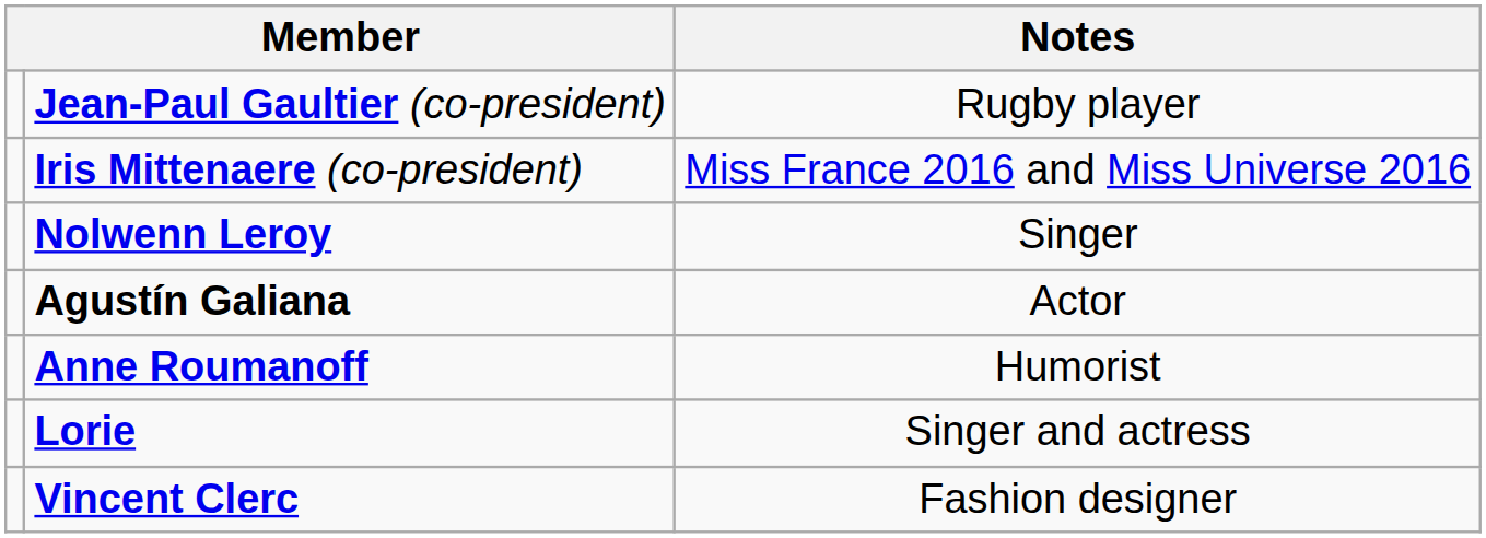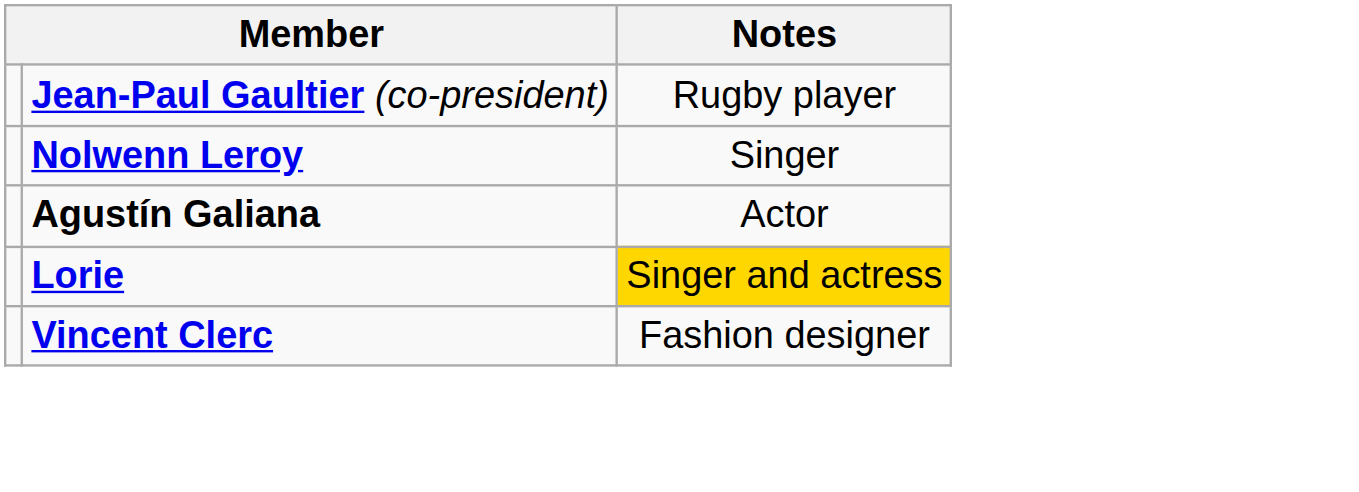 <table class="wikitable">
 <tr>
 <th scope=col colspan="2">Member</th>
 <th scope=col>Notes</th>
 </tr>
 <tr>
 <td></td>
 <td><strong><a href='#'>Jean-Paul Gaultier</a></strong> <em>(co-president)</em></td>
 <td style="text-align:center;">Rugby player</td>
-</tr>
-<tr>
-<td></td>
-<td><strong><a href='#'>Iris Mittenaere</a></strong> <em>(co-president)</em></td>
-<td style="text-align:center;"><a href='#'>Miss France 2016</a> and <a href='#'>Miss Universe 2016</a></td>
 </tr>
 <tr>
 <td></td>
 <td><strong><a href='#'>Nolwenn Leroy</a></strong></td>
 <td style="text-align:center;">Singer</td>
 </tr>
 <tr>
 <td></td>
 <td><strong>Agustín Galiana</strong></td>
 <td style="text-align:center;">Actor</td>
 </tr>
 <tr>
 <td></td>
-<td><strong><a href='#'>Anne Roumanoff</a></strong></td>
-<td style="text-align:center;">Humorist</td>
-</tr>
-<tr>
-<td></td>
 <td><strong><a href='#'>Lorie</a></strong></td>
-<td style="text-align:center;">Singer and actress</td>
+<td style="background: gold; text-align:center;">Singer and actress</td>
 </tr>
 <tr>
 <td></td>
 <td><strong> <a href='#'>Vincent Clerc</a></strong></td>
 <td style="text-align:center;">Fashion designer</td>
 </tr>
 </table>
